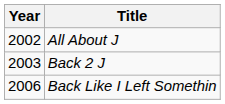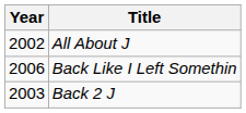 <table class="wikitable">
 <tr>
 <th>Year</th>
 <th>Title</th>
 </tr>
 <tr>
 <td>2002</td>
 <td><em>All About J</em></td>
 </tr>
 <tr>
+<td>2006</td>
+<td><em>Back Like I Left Somethin<strong></td>
+</tr>
+<tr>
 <td>2003</td>
 <td><em>Back 2 J</em></td>
 </tr>
-<tr>
-<td>2006</td>
-<td><em>Back Like I Left Somethin<strong></td>
-</tr>
 </table>
